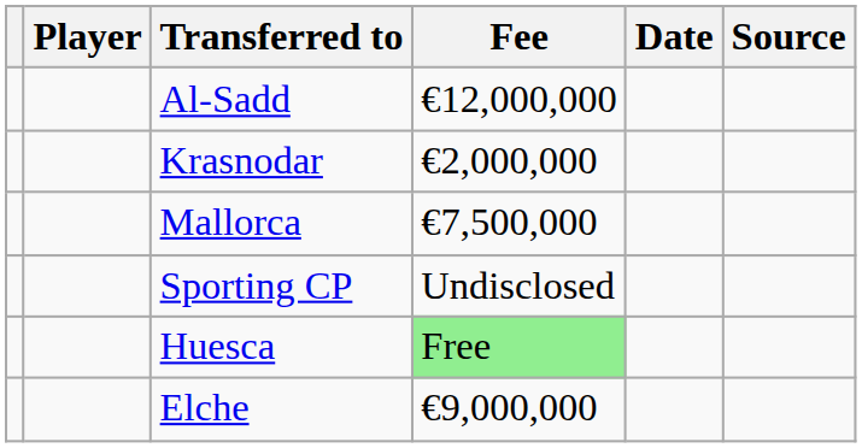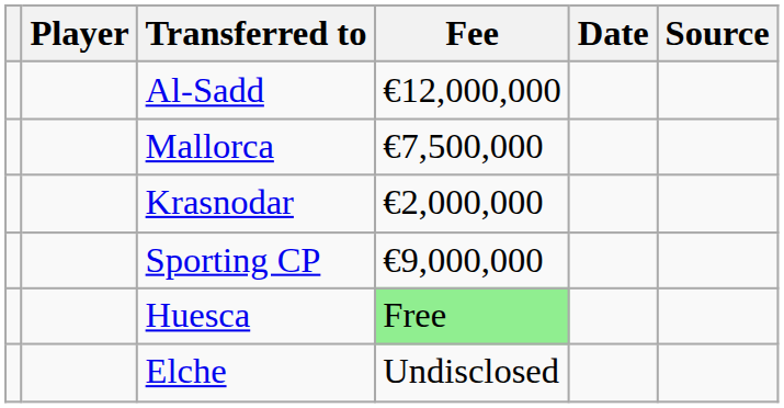 <table class="wikitable plainrowheaders sortable">
 <tr>
 <th></th>
 <th scope="col">Player</th>
 <th>Transferred to</th>
 <th style="width: 65px;">Fee</th>
 <th scope="col">Date</th>
 <th scope="col">Source</th>
 </tr>
 <tr>
 <td align="center"></td>
 <td></td>
 <td> <a href='#'>Al-Sadd</a></td>
 <td>€12,000,000</td>
 <td></td>
 <td></td>
 </tr>
 <tr>
 <td align="center"></td>
 <td></td>
+<td> <a href='#'>Mallorca</a></td>
+<td>€7,500,000</td>
+<td></td>
+<td></td>
+</tr>
+<tr>
+<td align="center"></td>
+<td></td>
 <td> <a href='#'>Krasnodar</a></td>
 <td>€2,000,000</td>
 <td></td>
 <td></td>
 </tr>
 <tr>
 <td align="center"></td>
 <td></td>
-<td> <a href='#'>Mallorca</a></td>
-<td>€7,500,000</td>
-<td></td>
-<td></td>
-</tr>
-<tr>
-<td align="center"></td>
-<td></td>
 <td> <a href='#'>Sporting CP</a></td>
-<td>Undisclosed</td>
+<td>€9,000,000</td>
 <td></td>
 <td></td>
 </tr>
 <tr>
 <td align="center"></td>
 <td></td>
 <td> <a href='#'>Huesca</a></td>
 <td style="background: lightgreen;">Free</td>
 <td></td>
 <td></td>
 </tr>
 <tr>
 <td align="center"></td>
 <td></td>
 <td> <a href='#'>Elche</a></td>
-<td>€9,000,000</td>
+<td>Undisclosed</td>
 <td></td>
 <td></td>
 </tr>
 </table>
